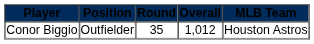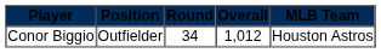 <table cellpadding="1" border="1" cellspacing="0">
 <tr>
 <th bgcolor="#002b5b"><span>Player</span></th>
 <th bgcolor="#002b5b"><span>Position</span></th>
 <th bgcolor="#002b5b"><span>Round</span></th>
 <th bgcolor="#002b5b"><span>Overall</span></th>
 <th bgcolor="#002b5b"><span>MLB Team</span></th>
 </tr>
 <tr align="center">
 <td>Conor Biggio</td>
 <td>Outfielder</td>
-<td>35</td>
+<td>34</td>
 <td>1,012</td>
 <td>Houston Astros</td>
 </tr>
 </table>
